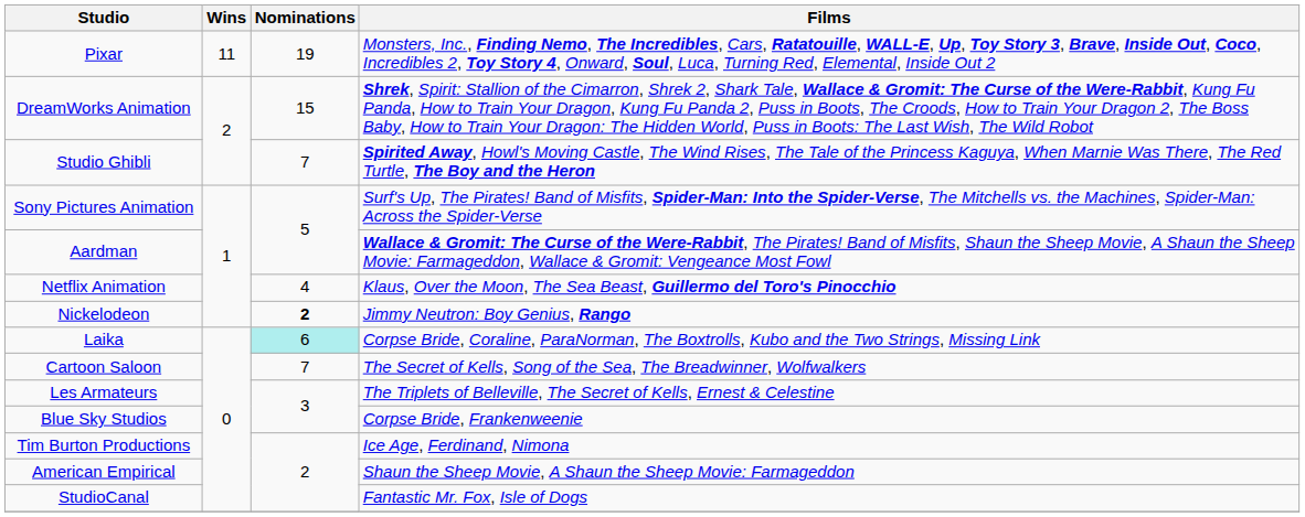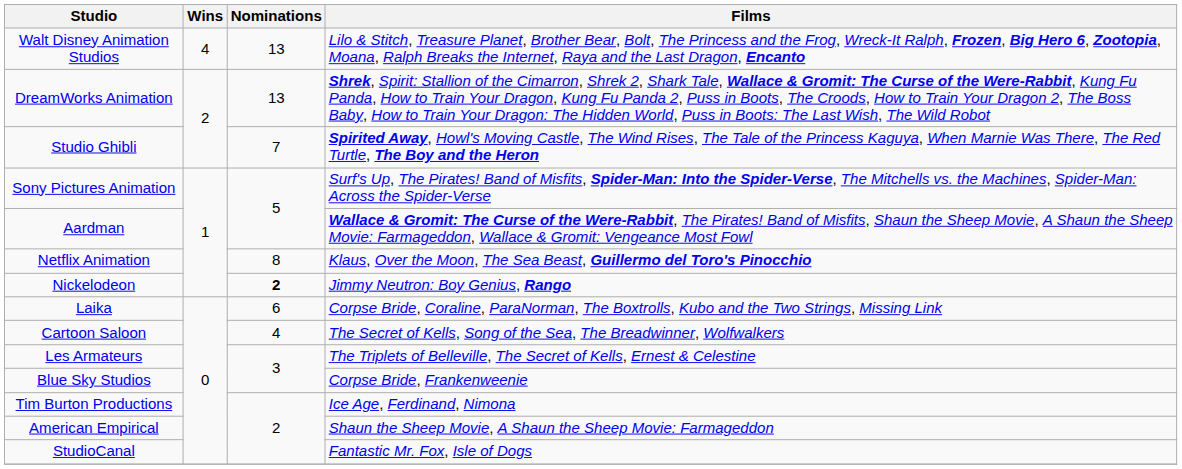 <table class="wikitable">
 <tr>
 <th style="width:220px;">Studio</th>
 <th style="width:40px;">Wins</th>
 <th style="width:10px;">Nominations</th>
 <th style="width:1225px;">Films</th>
 </tr>
 <tr>
-<td style="text-align:center;"><a href='#'>Pixar</a></td>
-<td style="text-align:center;">11</td>
-<td style="text-align:center;">19</td>
-<td style="text-align:left;"><em><a href='#'>Monsters, Inc.</a></em>, <strong><em><a href='#'>Finding Nemo</a></em></strong>, <strong><em><a href='#'>The Incredibles</a></em></strong>, <em><a href='#'>Cars</a></em>, <strong><em><a href='#'>Ratatouille</a></em></strong>, <strong><em><a href='#'>WALL-E</a></em></strong>, <strong><em><a href='#'>Up</a></em></strong>, <strong><em><a href='#'>Toy Story 3</a></em></strong>, <strong><em><a href='#'>Brave</a></em></strong>, <strong><em><a href='#'>Inside Out</a></em></strong>, <strong><em><a href='#'>Coco</a></em></strong>, <em><a href='#'>Incredibles 2</a></em>, <strong><em><a href='#'>Toy Story 4</a></em></strong>, <em><a href='#'>Onward</a></em>, <strong><em><a href='#'>Soul</a></em></strong>, <em><a href='#'>Luca</a></em>, <em><a href='#'>Turning Red</a></em>, <em><a href='#'>Elemental</a></em>, <em><a href='#'>Inside Out 2</a></em></td>
+<td style="text-align:center;"><a href='#'>Walt Disney Animation Studios</a></td>
+<td style="text-align:center;">4</td>
+<td style="text-align:center;">13</td>
+<td style="text-align:left;"><em><a href='#'>Lilo & Stitch</a></em>, <em><a href='#'>Treasure Planet</a></em>, <em><a href='#'>Brother Bear</a></em>, <em><a href='#'>Bolt</a></em>, <em><a href='#'>The Princess and the Frog</a></em>, <em><a href='#'>Wreck-It Ralph</a></em>, <strong><em><a href='#'>Frozen</a></em></strong>, <strong><em><a href='#'>Big Hero 6</a></em></strong>, <strong><em><a href='#'>Zootopia</a></em></strong>, <em><a href='#'>Moana</a></em>, <em><a href='#'>Ralph Breaks the Internet</a></em>, <em><a href='#'>Raya and the Last Dragon</a></em>, <strong><em><a href='#'>Encanto</a></em></strong></td>
 </tr>
 <tr>
 <td style="text-align:center;"><a href='#'>DreamWorks Animation</a></td>
 <td rowspan="2" style="text-align:center;">2</td>
-<td style="text-align:center;">15</td>
+<td style="text-align:center;">13</td>
 <td style="text-align:left;"><strong><em><a href='#'>Shrek</a></em></strong>, <em><a href='#'>Spirit: Stallion of the Cimarron</a></em>, <em><a href='#'>Shrek 2</a></em>, <em><a href='#'>Shark Tale</a></em>, <strong><em><a href='#'>Wallace & Gromit: The Curse of the Were-Rabbit</a></em></strong>, <em><a href='#'>Kung Fu Panda</a></em>, <em><a href='#'>How to Train Your Dragon</a></em>, <em><a href='#'>Kung Fu Panda 2</a></em>, <em><a href='#'>Puss in Boots</a></em>, <em><a href='#'>The Croods</a></em>, <em><a href='#'>How to Train Your Dragon 2</a></em>, <em><a href='#'>The Boss Baby</a></em>, <em><a href='#'>How to Train Your Dragon: The Hidden World</a></em>, <em><a href='#'>Puss in Boots: The Last Wish</a></em>, <em><a href='#'>The Wild Robot</a></em></td>
 </tr>
 <tr>
 <td style="text-align:center;"><a href='#'>Studio Ghibli</a></td>
 <td style="text-align:center;">7</td>
 <td style="text-align:left;"><strong><em><a href='#'>Spirited Away</a></em></strong>, <em><a href='#'>Howl's Moving Castle</a></em>, <em><a href='#'>The Wind Rises</a></em>, <em><a href='#'>The Tale of the Princess Kaguya</a></em>, <em><a href='#'>When Marnie Was There</a></em>, <em><a href='#'>The Red Turtle</a></em>, <strong><em><a href='#'>The Boy and the Heron</a></em></strong></td>
 </tr>
 <tr>
 <td style="text-align:center;"><a href='#'>Sony Pictures Animation</a></td>
 <td rowspan="4" style="text-align:center;">1</td>
 <td rowspan="2" style="text-align:center;">5</td>
 <td style="text-align:left;"><em><a href='#'>Surf's Up</a></em>, <em><a href='#'>The Pirates! Band of Misfits</a></em>, <strong><em><a href='#'>Spider-Man: Into the Spider-Verse</a></em></strong>, <em><a href='#'>The Mitchells vs. the Machines</a></em>, <em><a href='#'>Spider-Man: Across the Spider-Verse</a></em></td>
 </tr>
 <tr>
 <td style="text-align:center;"><a href='#'>Aardman</a></td>
 <td style="text-align:left;"><strong><em><a href='#'>Wallace & Gromit: The Curse of the Were-Rabbit</a></em></strong>, <em><a href='#'>The Pirates! Band of Misfits</a></em>, <em><a href='#'>Shaun the Sheep Movie</a></em>, <em><a href='#'>A Shaun the Sheep Movie: Farmageddon</a></em>, <em><a href='#'>Wallace & Gromit: Vengeance Most Fowl</a></em></td>
 </tr>
 <tr>
 <td style="text-align:center;"><a href='#'>Netflix Animation</a></td>
-<td style="text-align:center;">4</td>
+<td style="text-align:center;">8</td>
 <td style="text-align:left;"><em><a href='#'>Klaus</a></em>, <em><a href='#'>Over the Moon</a></em>, <em><a href='#'>The Sea Beast</a></em>, <strong><em><a href='#'>Guillermo del Toro's Pinocchio</a></em></strong></td>
 </tr>
 <tr>
 <td style="text-align:center;"><a href='#'>Nickelodeon</a></td>
 <td style="text-align:center;"><strong>2</strong></td>
 <td style="text-align:left;"><em><a href='#'>Jimmy Neutron: Boy Genius</a></em>, <strong><em><a href='#'>Rango</a></em></strong></td>
 </tr>
 <tr>
 <td style="text-align:center;"><a href='#'>Laika</a></td>
 <td rowspan="7" style="text-align:center;">0</td>
-<td style="background: paleturquoise; text-align:center;">6</td>
+<td style="text-align:center;">6</td>
 <td style="text-align:left;"><em><a href='#'>Corpse Bride</a></em>, <em><a href='#'>Coraline</a></em>, <em><a href='#'>ParaNorman</a></em>, <em><a href='#'>The Boxtrolls</a></em>, <em><a href='#'>Kubo and the Two Strings</a></em>, <em><a href='#'>Missing Link</a></em></td>
 </tr>
 <tr>
 <td style="text-align:center;"><a href='#'>Cartoon Saloon</a></td>
-<td style="text-align:center;">7</td>
+<td style="text-align:center;">4</td>
 <td style="text-align:left;"><em><a href='#'>The Secret of Kells</a></em>, <em><a href='#'>Song of the Sea</a></em>, <em><a href='#'>The Breadwinner</a></em>, <em><a href='#'>Wolfwalkers</a></em></td>
 </tr>
 <tr>
 <td style="text-align:center;"><a href='#'>Les Armateurs</a></td>
 <td rowspan="2" style="text-align:center;">3</td>
 <td style="text-align:left;"><em><a href='#'>The Triplets of Belleville</a></em>, <em><a href='#'>The Secret of Kells</a></em>, <em><a href='#'>Ernest & Celestine</a></em></td>
 </tr>
 <tr>
 <td style="text-align:center;"><a href='#'>Blue Sky Studios</a></td>
 <td style="text-align:left;"><em><a href='#'>Corpse Bride</a></em>, <em><a href='#'>Frankenweenie</a></em></td>
 </tr>
 <tr>
 <td style="text-align:center;"><a href='#'>Tim Burton Productions</a></td>
 <td rowspan="3" style="text-align:center;">2</td>
 <td style="text-align:left;"><em><a href='#'>Ice Age</a></em>, <em><a href='#'>Ferdinand</a></em>, <em><a href='#'>Nimona</a></em></td>
 </tr>
 <tr>
 <td style="text-align:center;"><a href='#'>American Empirical</a></td>
 <td style="text-align:left;"><em><a href='#'>Shaun the Sheep Movie</a></em>, <em><a href='#'>A Shaun the Sheep Movie: Farmageddon</a></em></td>
 </tr>
 <tr>
 <td style="text-align:center;"><a href='#'>StudioCanal</a></td>
 <td style="text-align:left;"><em><a href='#'>Fantastic Mr. Fox</a></em>, <em><a href='#'>Isle of Dogs</a></em></td>
 </tr>
 <tr>
 </tr>
 </table>
